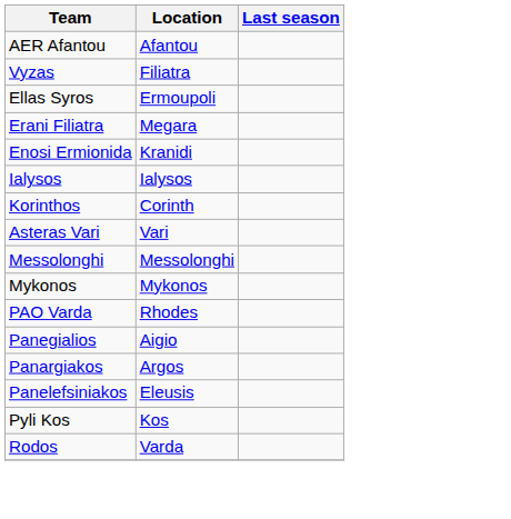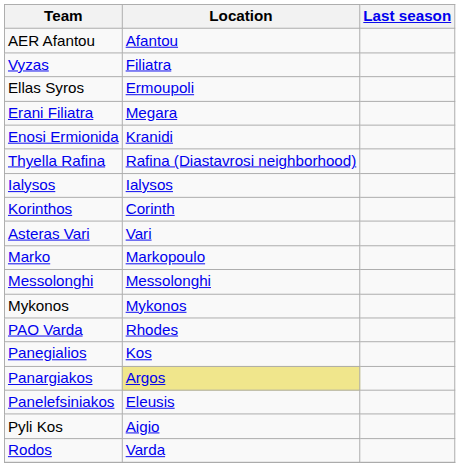 <table class="wikitable sortable">
 <tr>
 <th>Team</th>
 <th>Location</th>
 <th><a href='#'>Last season</a></th>
 </tr>
 <tr>
 <td>AER Afantou</td>
 <td><a href='#'>Afantou</a></td>
 <td></td>
 </tr>
 <tr>
 <td><a href='#'>Vyzas</a></td>
 <td><a href='#'>Filiatra</a></td>
 <td></td>
 </tr>
 <tr>
 <td>Ellas Syros</td>
 <td><a href='#'>Ermoupoli</a></td>
 <td></td>
 </tr>
 <tr>
 <td><a href='#'>Erani Filiatra</a></td>
 <td><a href='#'>Megara</a></td>
 <td></td>
 </tr>
 <tr>
 <td><a href='#'>Enosi Ermionida</a></td>
 <td><a href='#'>Kranidi</a></td>
 <td></td>
 </tr>
 <tr>
+<td><a href='#'>Thyella Rafina</a></td>
+<td><a href='#'>Rafina (Diastavrosi neighborhood)</a></td>
+<td></td>
+</tr>
+<tr>
 <td><a href='#'>Ialysos</a></td>
 <td><a href='#'>Ialysos</a></td>
 <td></td>
 </tr>
 <tr>
 <td><a href='#'>Korinthos</a></td>
 <td><a href='#'>Corinth</a></td>
 <td></td>
 </tr>
 <tr>
 <td><a href='#'>Asteras Vari</a></td>
 <td><a href='#'>Vari</a></td>
+<td></td>
+</tr>
+<tr>
+<td><a href='#'>Marko</a></td>
+<td><a href='#'>Markopoulo</a></td>
 <td></td>
 </tr>
 <tr>
 <td><a href='#'>Messolonghi</a></td>
 <td><a href='#'>Messolonghi</a></td>
 <td></td>
 </tr>
 <tr>
 <td>Mykonos</td>
 <td><a href='#'>Mykonos</a></td>
 <td></td>
 </tr>
 <tr>
 <td><a href='#'>PAO Varda</a></td>
 <td><a href='#'>Rhodes</a></td>
 <td></td>
 </tr>
 <tr>
 <td><a href='#'>Panegialios</a></td>
-<td><a href='#'>Aigio</a></td>
+<td><a href='#'>Kos</a></td>
 <td></td>
 </tr>
 <tr>
 <td><a href='#'>Panargiakos</a></td>
-<td><a href='#'>Argos</a></td>
+<td style="background: khaki;"><a href='#'>Argos</a></td>
 <td></td>
 </tr>
 <tr>
 <td><a href='#'>Panelefsiniakos</a></td>
 <td><a href='#'>Eleusis</a></td>
 <td></td>
 </tr>
 <tr>
 <td>Pyli Kos</td>
-<td><a href='#'>Kos</a></td>
+<td><a href='#'>Aigio</a></td>
 <td></td>
 </tr>
 <tr>
 <td><a href='#'>Rodos</a></td>
 <td><a href='#'>Varda</a></td>
 <td></td>
 </tr>
 <tr>
 </tr>
 </table>
